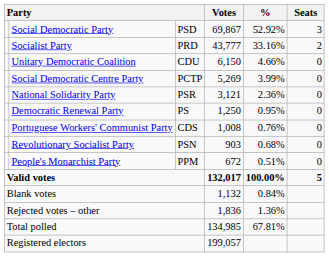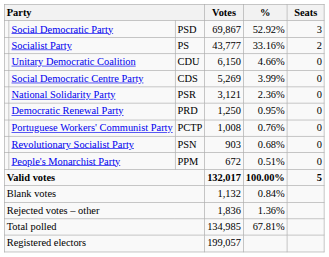 <table class="wikitable" border="1" style="text-align:right;">
 <tr>
 <th style="text-align:left;" colspan=3>Party</th>
 <th align=center width="50">Votes</th>
 <th align=center width="50">%</th>
 <th align=center width="50">Seats</th>
 </tr>
 <tr>
 <td></td>
 <td align=left><a href='#'>Social Democratic Party</a></td>
 <td align=left>PSD</td>
 <td>69,867</td>
 <td>52.92%</td>
 <td>3</td>
 </tr>
 <tr>
 <td></td>
 <td align=left><a href='#'>Socialist Party</a></td>
-<td align=left>PRD</td>
+<td align=left>PS</td>
 <td>43,777</td>
 <td>33.16%</td>
 <td>2</td>
 </tr>
 <tr>
 <td></td>
 <td align=left style="white-space: nowrap;"><a href='#'>Unitary Democratic Coalition</a></td>
 <td align=left>CDU</td>
 <td>6,150</td>
 <td>4.66%</td>
 <td>0</td>
 </tr>
 <tr>
 <td></td>
 <td align=left style="white-space: nowrap;"><a href='#'>Social Democratic Centre Party</a></td>
-<td align=left>PCTP</td>
+<td align=left>CDS</td>
 <td>5,269</td>
 <td>3.99%</td>
 <td>0</td>
 </tr>
 <tr>
 <td></td>
 <td align=left><a href='#'>National Solidarity Party</a></td>
 <td align=left>PSR</td>
 <td>3,121</td>
 <td>2.36%</td>
 <td>0</td>
 </tr>
 <tr>
 <td></td>
 <td align=left><a href='#'>Democratic Renewal Party</a></td>
-<td align=left>PS</td>
+<td align=left>PRD</td>
 <td>1,250</td>
 <td>0.95%</td>
 <td>0</td>
 </tr>
 <tr>
 <td></td>
 <td align=left><a href='#'>Portuguese Workers' Communist Party</a></td>
-<td align=left>CDS</td>
+<td align=left>PCTP</td>
 <td>1,008</td>
 <td>0.76%</td>
 <td>0</td>
 </tr>
 <tr>
 <td></td>
 <td align=left><a href='#'>Revolutionary Socialist Party</a></td>
 <td align=left>PSN</td>
 <td>903</td>
 <td>0.68%</td>
 <td>0</td>
 </tr>
 <tr>
 <td></td>
 <td align=left><a href='#'>People's Monarchist Party</a></td>
 <td align=left>PPM</td>
 <td>672</td>
 <td>0.51%</td>
 <td>0</td>
 </tr>
 <tr style="font-weight:bold">
 <td align=left colspan=3>Valid votes</td>
 <td>132,017</td>
 <td>100.00%</td>
 <td>5</td>
 </tr>
 <tr>
 <td align=left colspan=3>Blank votes</td>
 <td>1,132</td>
 <td>0.84%</td>
 <td></td>
 </tr>
 <tr>
 <td align=left colspan=3>Rejected votes – other</td>
 <td>1,836</td>
 <td>1.36%</td>
 <td></td>
 </tr>
 <tr>
 <td align=left colspan=3>Total polled</td>
 <td>134,985</td>
 <td>67.81%</td>
 <td></td>
 </tr>
 <tr>
 <td align=left colspan=3>Registered electors</td>
 <td>199,057</td>
 <td></td>
 <td></td>
 </tr>
 </table>
